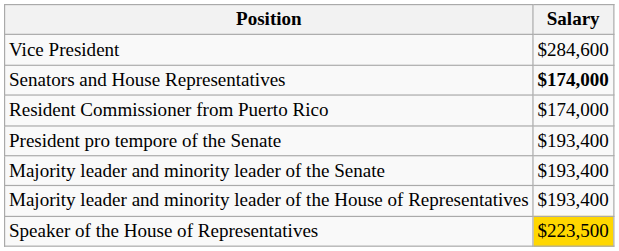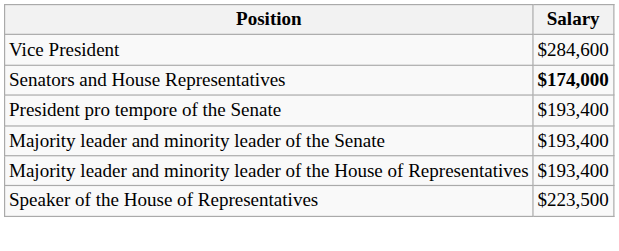 <table class="wikitable">
 <tr>
 <th>Position</th>
 <th>Salary</th>
 </tr>
 <tr>
 <td>Vice President</td>
 <td>$284,600</td>
 </tr>
 <tr>
 <td>Senators and House Representatives</td>
 <td><strong>$174,000</strong></td>
-</tr>
-<tr>
-<td>Resident Commissioner from Puerto Rico</td>
-<td>$174,000</td>
 </tr>
 <tr>
 <td>President pro tempore of the Senate</td>
 <td>$193,400</td>
 </tr>
 <tr>
 <td>Majority leader and minority leader of the Senate</td>
 <td>$193,400</td>
 </tr>
 <tr>
 <td>Majority leader and minority leader of the House of Representatives</td>
 <td>$193,400</td>
 </tr>
 <tr>
 <td>Speaker of the House of Representatives</td>
-<td style="background: gold;">$223,500</td>
+<td>$223,500</td>
 </tr>
 </table>
